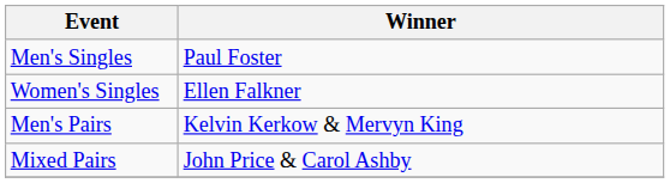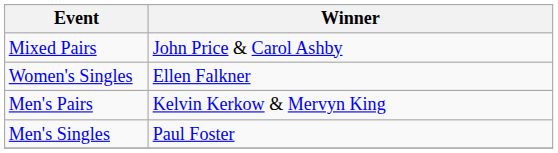 <table class="wikitable" style="font-size: 100%">
 <tr>
 <th width=120>Event</th>
 <th width=350>Winner</th>
 </tr>
 <tr>
-<td><a href='#'>Men's Singles</a></td>
-<td> <a href='#'>Paul Foster</a></td>
+<td><a href='#'>Mixed Pairs</a></td>
+<td> <a href='#'>John Price</a> &  <a href='#'>Carol Ashby</a></td>
 </tr>
 <tr>
 <td><a href='#'>Women's Singles</a></td>
 <td> <a href='#'>Ellen Falkner</a></td>
 </tr>
 <tr>
 <td><a href='#'>Men's Pairs</a></td>
 <td> <a href='#'>Kelvin Kerkow</a> &  <a href='#'>Mervyn King</a></td>
 </tr>
 <tr>
-<td><a href='#'>Mixed Pairs</a></td>
-<td> <a href='#'>John Price</a> &  <a href='#'>Carol Ashby</a></td>
+<td><a href='#'>Men's Singles</a></td>
+<td> <a href='#'>Paul Foster</a></td>
 </tr>
 <tr>
 </tr>
 </table>
